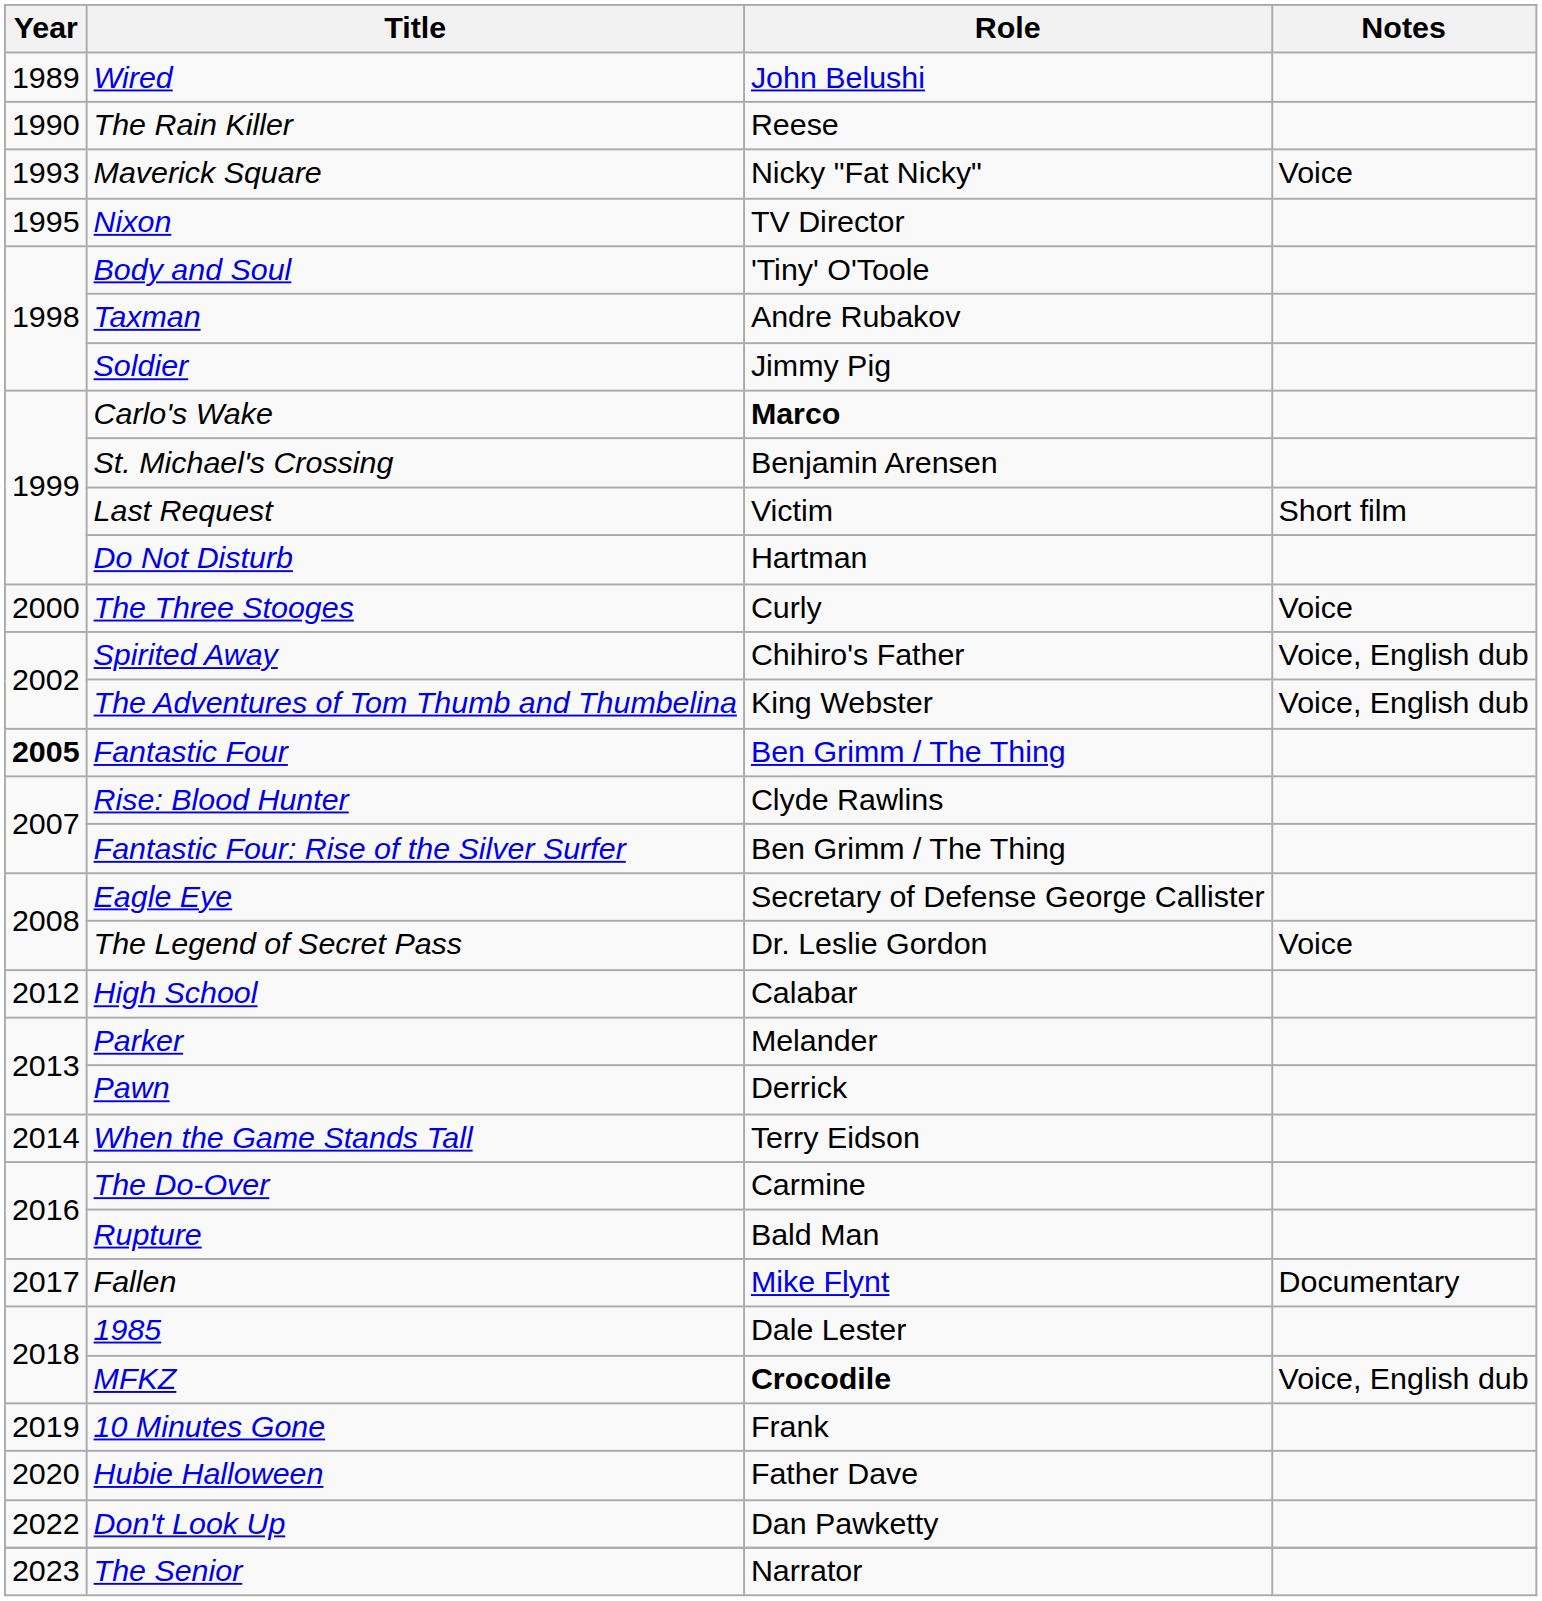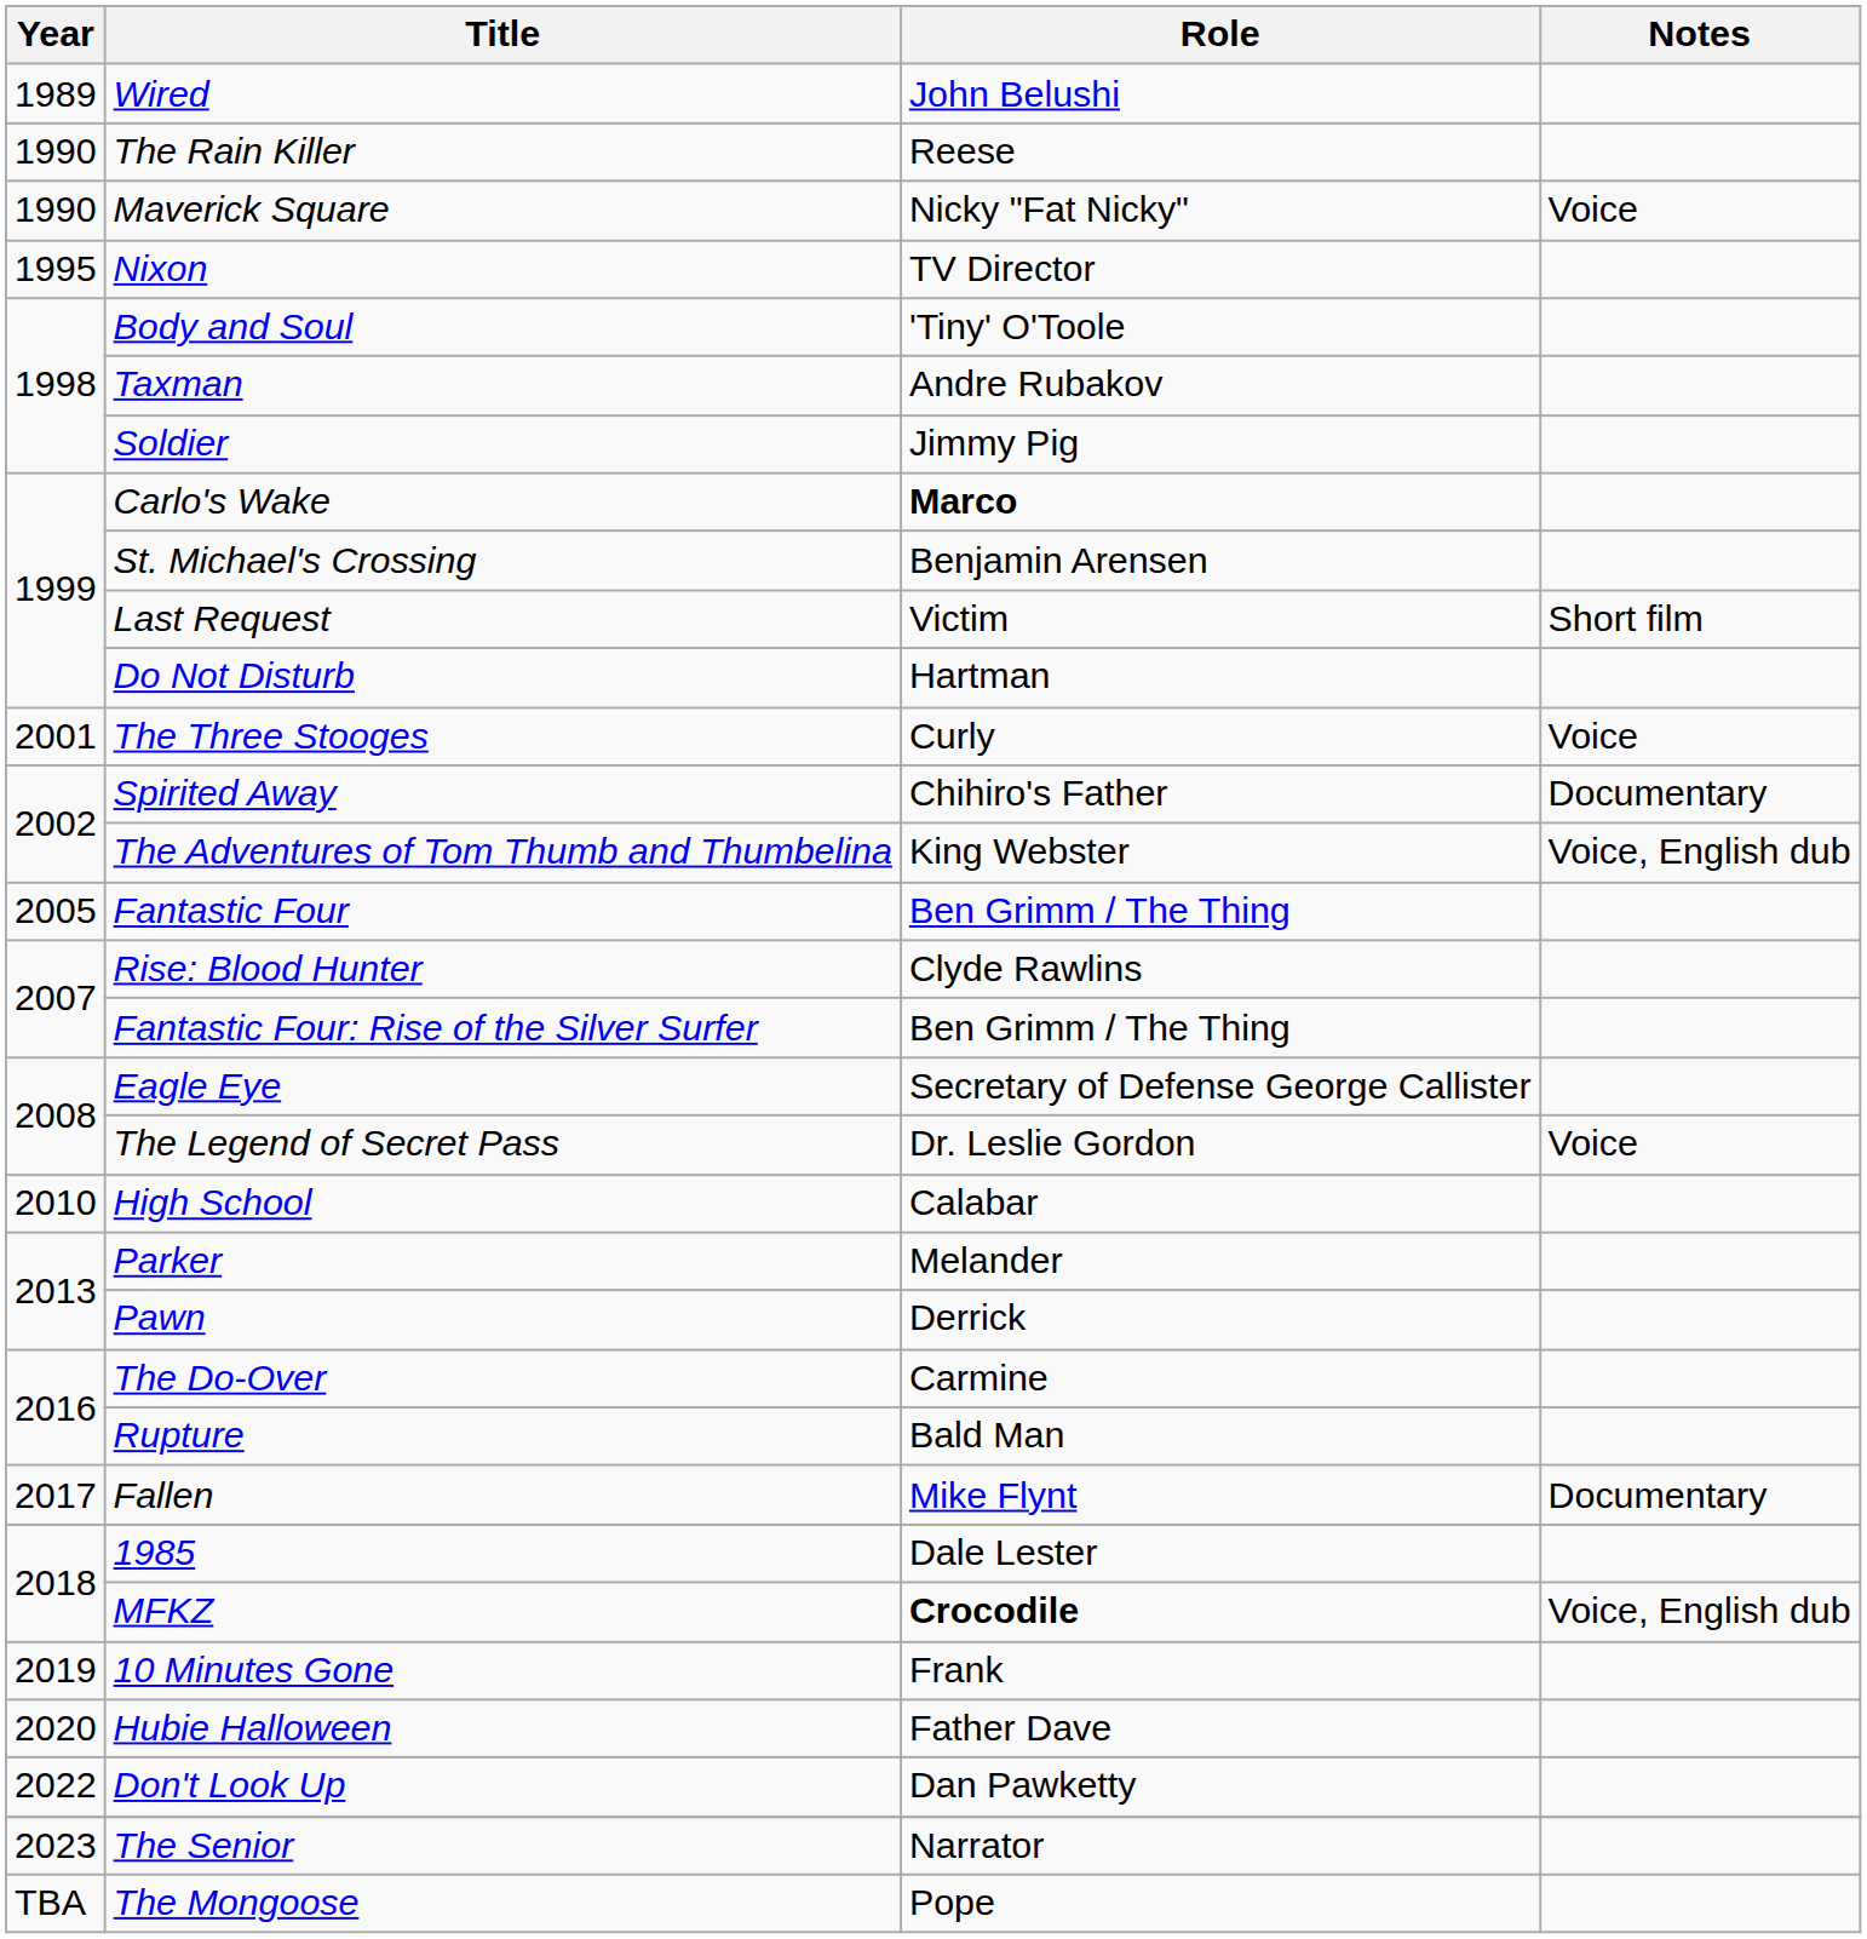 <table class="wikitable sortable">
 <tr>
 <th>Year</th>
 <th>Title</th>
 <th>Role</th>
 <th>Notes</th>
 </tr>
 <tr>
 <td>1989</td>
 <td><em><a href='#'>Wired</a></em></td>
 <td><a href='#'>John Belushi</a></td>
 <td></td>
 </tr>
 <tr>
 <td>1990</td>
 <td><em>The Rain Killer</em></td>
 <td>Reese</td>
 <td></td>
 </tr>
 <tr>
-<td>1993</td>
+<td>1990</td>
 <td><em>Maverick Square</em></td>
 <td>Nicky "Fat Nicky"</td>
 <td>Voice</td>
 </tr>
 <tr>
 <td>1995</td>
 <td><em><a href='#'>Nixon</a></em></td>
 <td>TV Director</td>
 <td></td>
 </tr>
 <tr>
 <td rowspan="3">1998</td>
 <td><em><a href='#'>Body and Soul</a></em></td>
 <td>'Tiny' O'Toole</td>
 <td></td>
 </tr>
 <tr>
 <td><em><a href='#'>Taxman</a></em></td>
 <td>Andre Rubakov</td>
 <td></td>
 </tr>
 <tr>
 <td><em><a href='#'>Soldier</a></em></td>
 <td>Jimmy Pig</td>
 <td></td>
 </tr>
 <tr>
 <td rowspan="4">1999</td>
 <td><em>Carlo's Wake</em></td>
 <td><strong>Marco</strong></td>
 <td></td>
 </tr>
 <tr>
 <td><em>St. Michael's Crossing</em></td>
 <td>Benjamin Arensen</td>
 <td></td>
 </tr>
 <tr>
 <td><em>Last Request</em></td>
 <td>Victim</td>
 <td>Short film</td>
 </tr>
 <tr>
 <td><em><a href='#'>Do Not Disturb</a></em></td>
 <td>Hartman</td>
 <td></td>
 </tr>
 <tr>
-<td>2000</td>
+<td>2001</td>
 <td><em><a href='#'>The Three Stooges</a></em></td>
 <td>Curly</td>
 <td>Voice</td>
 </tr>
 <tr>
 <td rowspan="2">2002</td>
 <td><em><a href='#'>Spirited Away</a></em></td>
 <td>Chihiro's Father</td>
-<td>Voice, English dub</td>
+<td>Documentary</td>
 </tr>
 <tr>
 <td><em><a href='#'>The Adventures of Tom Thumb and Thumbelina</a></em></td>
 <td>King Webster</td>
 <td>Voice, English dub</td>
 </tr>
 <tr>
-<td><strong>2005</strong></td>
+<td>2005</td>
 <td><em><a href='#'>Fantastic Four</a></em></td>
 <td><a href='#'>Ben Grimm / The Thing</a></td>
 <td></td>
 </tr>
 <tr>
 <td rowspan="2">2007</td>
 <td><em><a href='#'>Rise: Blood Hunter</a></em></td>
 <td>Clyde Rawlins</td>
 <td></td>
 </tr>
 <tr>
 <td><em><a href='#'>Fantastic Four: Rise of the Silver Surfer</a></em></td>
 <td>Ben Grimm / The Thing</td>
 <td></td>
 </tr>
 <tr>
 <td rowspan="2">2008</td>
 <td><em><a href='#'>Eagle Eye</a></em></td>
 <td>Secretary of Defense George Callister</td>
 <td></td>
 </tr>
 <tr>
 <td><em>The Legend of Secret Pass</em></td>
 <td>Dr. Leslie Gordon</td>
 <td>Voice</td>
 </tr>
 <tr>
-<td>2012</td>
+<td>2010</td>
 <td><em><a href='#'>High School</a></em></td>
 <td>Calabar</td>
 <td></td>
 </tr>
 <tr>
 <td rowspan="2">2013</td>
 <td><em><a href='#'>Parker</a></em></td>
 <td>Melander</td>
 <td></td>
 </tr>
 <tr>
 <td><em><a href='#'>Pawn</a></em></td>
 <td>Derrick</td>
-<td></td>
-</tr>
-<tr>
-<td>2014</td>
-<td><em><a href='#'>When the Game Stands Tall</a></em></td>
-<td>Terry Eidson</td>
 <td></td>
 </tr>
 <tr>
 <td rowspan="2">2016</td>
 <td><em><a href='#'>The Do-Over</a></em></td>
 <td>Carmine</td>
 <td></td>
 </tr>
 <tr>
 <td><em><a href='#'>Rupture</a></em></td>
 <td>Bald Man</td>
 <td></td>
 </tr>
 <tr>
 <td>2017</td>
 <td><em>Fallen</em></td>
 <td><a href='#'>Mike Flynt</a></td>
 <td>Documentary</td>
 </tr>
 <tr>
 <td rowspan="2">2018</td>
 <td><em><a href='#'>1985</a></em></td>
 <td>Dale Lester</td>
 <td></td>
 </tr>
 <tr>
 <td><em><a href='#'>MFKZ</a></em></td>
 <td><strong>Crocodile</strong></td>
 <td>Voice, English dub</td>
 </tr>
 <tr>
 <td>2019</td>
 <td><em><a href='#'>10 Minutes Gone</a></em></td>
 <td>Frank</td>
 <td></td>
 </tr>
 <tr>
 <td>2020</td>
 <td><em><a href='#'>Hubie Halloween</a></em></td>
 <td>Father Dave</td>
 <td></td>
 </tr>
 <tr>
 <td>2022</td>
 <td><em><a href='#'>Don't Look Up</a></em></td>
 <td>Dan Pawketty</td>
 <td></td>
 </tr>
 <tr>
 </tr>
 <tr>
 <td>2023</td>
 <td><em><a href='#'>The Senior</a></em></td>
 <td>Narrator</td>
 <td></td>
 </tr>
+<tr>
+<td>TBA</td>
+<td><em><a href='#'>The Mongoose</a></em></td>
+<td>Pope</td>
+<td></td>
+</tr>
 </table>
